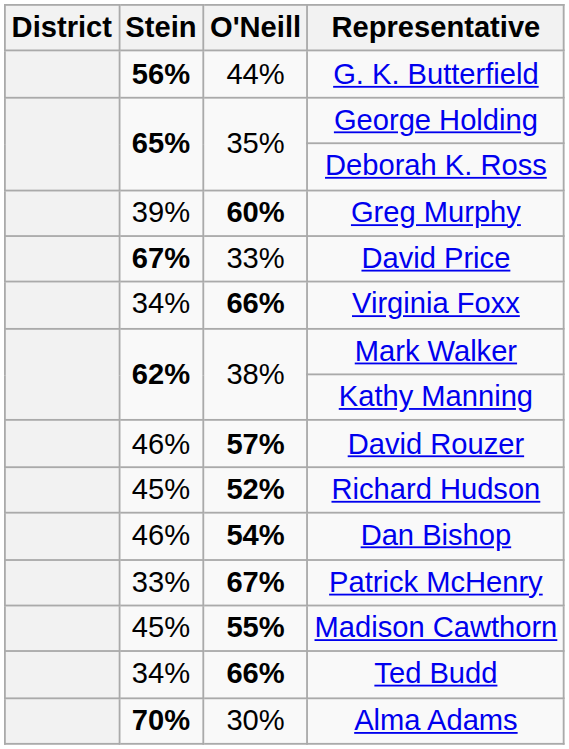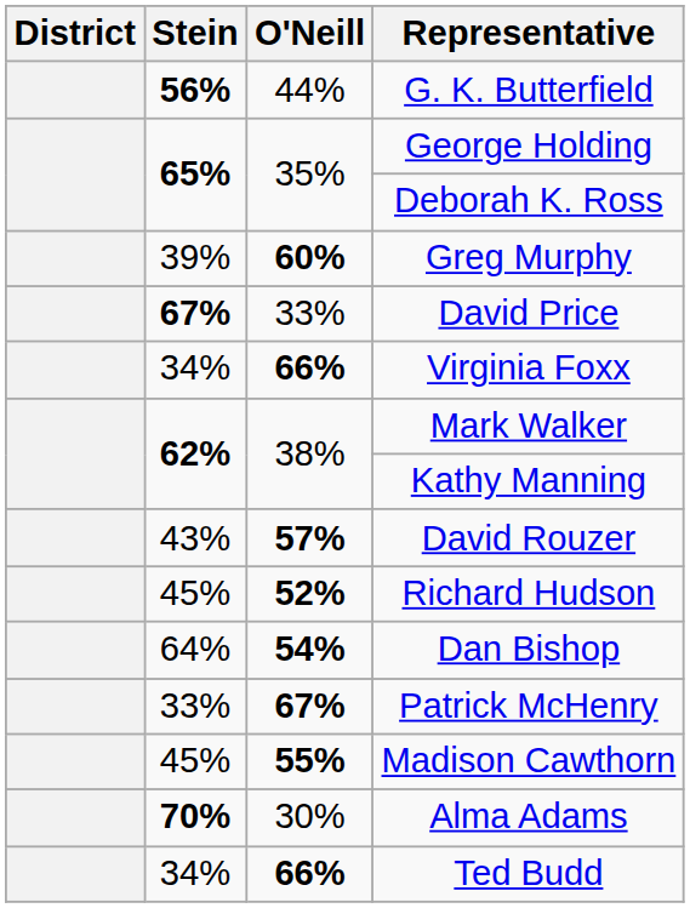 <table class=wikitable>
 <tr>
 <th>District</th>
 <th>Stein</th>
 <th>O'Neill</th>
 <th>Representative</th>
 </tr>
 <tr align=center>
 <th></th>
 <td><strong>56%</strong></td>
 <td>44%</td>
 <td><a href='#'>G. K. Butterfield</a></td>
 </tr>
 <tr align=center>
 <th rowspan=2 ></th>
 <td rowspan=2><strong>65%</strong></td>
 <td rowspan=2>35%</td>
 <td><a href='#'>George Holding</a></td>
 </tr>
 <tr align=center>
 <td><a href='#'>Deborah K. Ross</a></td>
 </tr>
 <tr align=center>
 <th></th>
 <td>39%</td>
 <td><strong>60%</strong></td>
 <td><a href='#'>Greg Murphy</a></td>
 </tr>
 <tr align=center>
 <th></th>
 <td><strong>67%</strong></td>
 <td>33%</td>
 <td><a href='#'>David Price</a></td>
 </tr>
 <tr align=center>
 <th></th>
 <td>34%</td>
 <td><strong>66%</strong></td>
 <td><a href='#'>Virginia Foxx</a></td>
 </tr>
 <tr align=center>
 <th rowspan=2 ></th>
 <td rowspan=2><strong>62%</strong></td>
 <td rowspan=2>38%</td>
 <td><a href='#'>Mark Walker</a></td>
 </tr>
 <tr align=center>
 <td><a href='#'>Kathy Manning</a></td>
 </tr>
 <tr align=center>
 <th></th>
-<td>46%</td>
+<td>43%</td>
 <td><strong>57%</strong></td>
 <td><a href='#'>David Rouzer</a></td>
 </tr>
 <tr align=center>
 <th></th>
 <td>45%</td>
 <td><strong>52%</strong></td>
 <td><a href='#'>Richard Hudson</a></td>
 </tr>
 <tr align=center>
 <th></th>
-<td>46%</td>
+<td>64%</td>
 <td><strong>54%</strong></td>
 <td><a href='#'>Dan Bishop</a></td>
 </tr>
 <tr align=center>
 <th></th>
 <td>33%</td>
 <td><strong>67%</strong></td>
 <td><a href='#'>Patrick McHenry</a></td>
 </tr>
 <tr align=center>
 <th></th>
 <td>45%</td>
 <td><strong>55%</strong></td>
 <td><a href='#'>Madison Cawthorn</a></td>
 </tr>
 <tr align=center>
 <th></th>
+<td><strong>70%</strong></td>
+<td>30%</td>
+<td><a href='#'>Alma Adams</a></td>
+</tr>
+<tr align=center>
+<th></th>
 <td>34%</td>
 <td><strong>66%</strong></td>
 <td><a href='#'>Ted Budd</a></td>
 </tr>
-<tr align=center>
-<th></th>
-<td><strong>70%</strong></td>
-<td>30%</td>
-<td><a href='#'>Alma Adams</a></td>
-</tr>
 </table>
